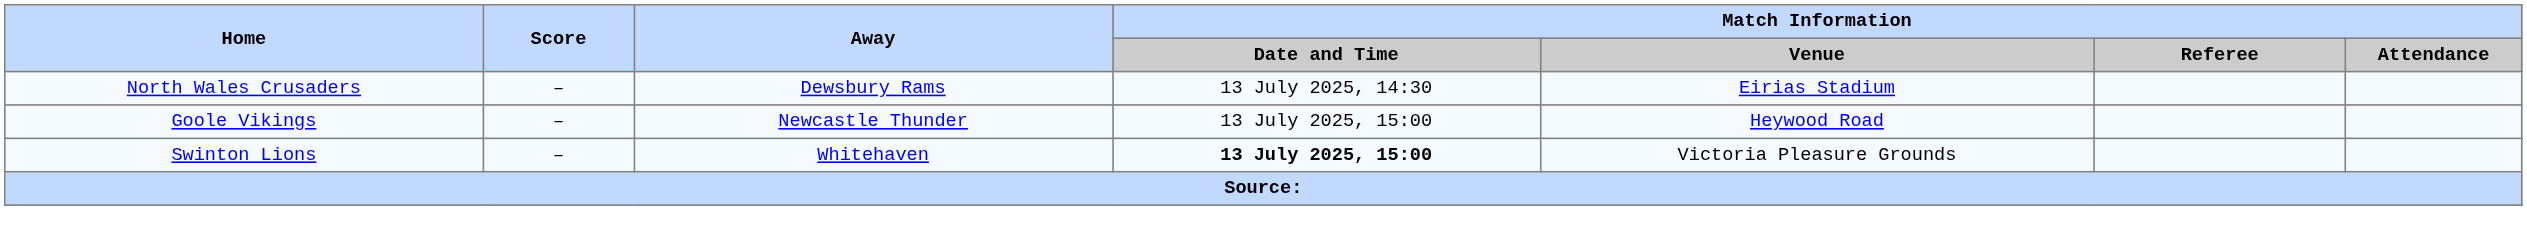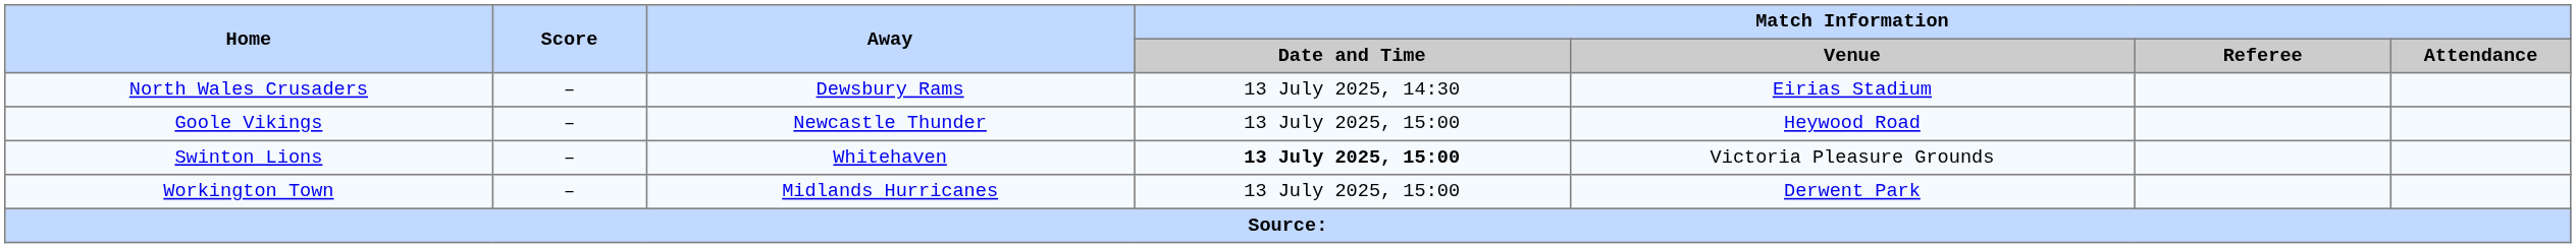 <table border=1 style="border-collapse:collapse; font-size:90%; text-align:center;" cellpadding=3 cellspacing=0 width=100%>
 <tr bgcolor=#C1D8FF>
 <th scope="col" rowspan=2 width=19%>Home</th>
 <th scope="col" rowspan=2 width=6%>Score</th>
 <th scope="col" rowspan=2 width=19%>Away</th>
 <th colspan=4>Match Information</th>
 </tr>
 <tr bgcolor=#CCCCCC>
 <th scope="col" width=17%>Date and Time</th>
 <th scope="col" width=22%>Venue</th>
 <th scope="col" width=10%>Referee</th>
 <th scope="col" width=7%>Attendance</th>
 </tr>
 <tr bgcolor=#F5FAFF>
 <td>  <a href='#'>North Wales Crusaders</a></td>
 <td>–</td>
 <td> <a href='#'>Dewsbury Rams</a></td>
 <td>13 July 2025, 14:30</td>
 <td><a href='#'>Eirias Stadium</a></td>
 <td></td>
 <td></td>
 </tr>
 <tr bgcolor=#F5FAFF>
 <td> <a href='#'>Goole Vikings</a></td>
 <td>–</td>
 <td> <a href='#'>Newcastle Thunder</a></td>
 <td>13 July 2025, 15:00</td>
 <td><a href='#'>Heywood Road</a></td>
 <td></td>
 <td></td>
 </tr>
 <tr bgcolor=#F5FAFF>
 <td> <a href='#'>Swinton Lions</a></td>
 <td>–</td>
 <td> <a href='#'>Whitehaven</a></td>
 <td><strong>13 July 2025, 15:00</strong></td>
 <td>Victoria Pleasure Grounds</td>
 <td></td>
 <td></td>
 </tr>
+<tr bgcolor=#F5FAFF>
+<td> <a href='#'>Workington Town</a></td>
+<td>–</td>
+<td> <a href='#'>Midlands Hurricanes</a></td>
+<td>13 July 2025, 15:00</td>
+<td><a href='#'>Derwent Park</a></td>
+<td></td>
+<td></td>
+</tr>
 <tr style="background:#c1d8ff;">
 <th colspan=7>Source:</th>
 </tr>
 </table>
